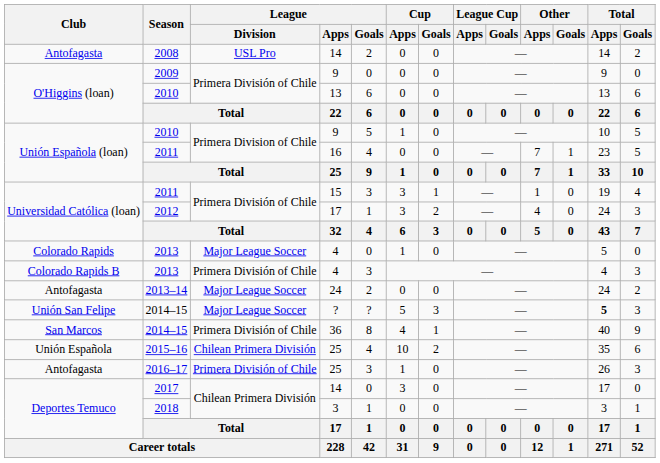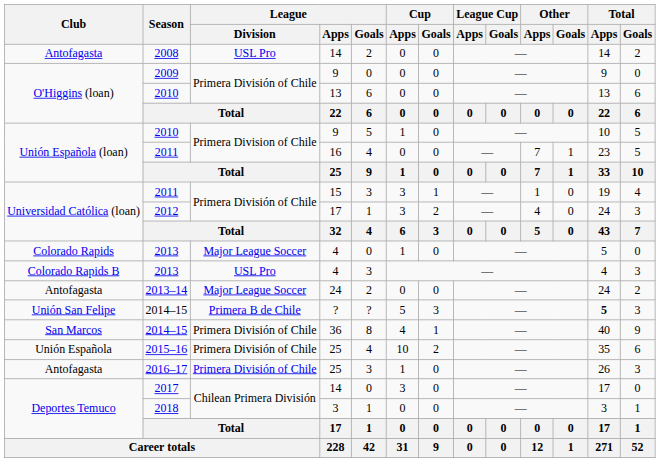 <table class="wikitable" style="font-size:90%; text-align: center">
 <tr>
 <th rowspan=2>Club</th>
 <th rowspan=2>Season</th>
 <th colspan=3>League</th>
 <th colspan=2>Cup</th>
 <th colspan=2>League Cup</th>
 <th colspan=2>Other</th>
 <th colspan=2>Total</th>
 </tr>
 <tr>
 <th>Division</th>
 <th>Apps</th>
 <th>Goals</th>
 <th>Apps</th>
 <th>Goals</th>
 <th>Apps</th>
 <th>Goals</th>
 <th>Apps</th>
 <th>Goals</th>
 <th>Apps</th>
 <th>Goals</th>
 </tr>
 <tr>
 <td><a href='#'>Antofagasta</a></td>
 <td><a href='#'>2008</a></td>
 <td><a href='#'>USL Pro</a></td>
 <td>14</td>
 <td>2</td>
 <td>0</td>
 <td>0</td>
 <td colspan=4>—</td>
 <td>14</td>
 <td>2</td>
 </tr>
 <tr>
 <td rowspan=3><a href='#'>O'Higgins</a> (loan)</td>
 <td><a href='#'>2009</a></td>
 <td rowspan=2>Primera División of Chile</td>
 <td>9</td>
 <td>0</td>
 <td>0</td>
 <td>0</td>
 <td colspan=4>—</td>
 <td>9</td>
 <td>0</td>
 </tr>
 <tr>
 <td><a href='#'>2010</a></td>
 <td>13</td>
 <td>6</td>
 <td>0</td>
 <td>0</td>
 <td colspan=4>—</td>
 <td>13</td>
 <td>6</td>
 </tr>
 <tr>
 <th colspan=2>Total</th>
 <th>22</th>
 <th>6</th>
 <th>0</th>
 <th>0</th>
 <th>0</th>
 <th>0</th>
 <th>0</th>
 <th>0</th>
 <th>22</th>
 <th>6</th>
 </tr>
 <tr>
 <td rowspan=3><a href='#'>Unión Española</a> (loan)</td>
 <td><a href='#'>2010</a></td>
 <td rowspan=2>Primera Division of Chile</td>
 <td>9</td>
 <td>5</td>
 <td>1</td>
 <td>0</td>
 <td colspan=4>—</td>
 <td>10</td>
 <td>5</td>
 </tr>
 <tr>
 <td><a href='#'>2011</a></td>
 <td>16</td>
 <td>4</td>
 <td>0</td>
 <td>0</td>
 <td colspan=2>—</td>
 <td>7</td>
 <td>1</td>
 <td>23</td>
 <td>5</td>
 </tr>
 <tr>
 <th colspan=2>Total</th>
 <th>25</th>
 <th>9</th>
 <th>1</th>
 <th>0</th>
 <th>0</th>
 <th>0</th>
 <th>7</th>
 <th>1</th>
 <th>33</th>
 <th>10</th>
 </tr>
 <tr>
 <td rowspan=3><a href='#'>Universidad Católica</a> (loan)</td>
 <td><a href='#'>2011</a></td>
 <td rowspan=2>Primera División of Chile</td>
 <td>15</td>
 <td>3</td>
 <td>3</td>
 <td>1</td>
 <td colspan=2>—</td>
 <td>1</td>
 <td>0</td>
 <td>19</td>
 <td>4</td>
 </tr>
 <tr>
 <td><a href='#'>2012</a></td>
 <td>17</td>
 <td>1</td>
 <td>3</td>
 <td>2</td>
 <td colspan=2>—</td>
 <td>4</td>
 <td>0</td>
 <td>24</td>
 <td>3</td>
 </tr>
 <tr>
 <th colspan=2>Total</th>
 <th>32</th>
 <th>4</th>
 <th>6</th>
 <th>3</th>
 <th>0</th>
 <th>0</th>
 <th>5</th>
 <th>0</th>
 <th>43</th>
 <th>7</th>
 </tr>
 <tr>
 <td><a href='#'>Colorado Rapids</a></td>
 <td><a href='#'>2013</a></td>
 <td><a href='#'>Major League Soccer</a></td>
 <td>4</td>
 <td>0</td>
 <td>1</td>
 <td>0</td>
 <td colspan=4>—</td>
 <td>5</td>
 <td>0</td>
 </tr>
 <tr>
 <td><a href='#'>Colorado Rapids B</a></td>
 <td><a href='#'>2013</a></td>
-<td>Primera División of Chile</td>
+<td><a href='#'>USL Pro</a></td>
 <td>4</td>
 <td>3</td>
 <td colspan=6>—</td>
 <td>4</td>
 <td>3</td>
 </tr>
 <tr>
 <td>Antofagasta</td>
 <td><a href='#'>2013–14</a></td>
 <td><a href='#'>Major League Soccer</a></td>
 <td>24</td>
 <td>2</td>
 <td>0</td>
 <td>0</td>
 <td colspan=4>—</td>
 <td>24</td>
 <td>2</td>
 </tr>
 <tr>
 <td><a href='#'>Unión San Felipe</a></td>
 <td>2014–15</td>
-<td><a href='#'>Major League Soccer</a></td>
+<td><a href='#'>Primera B de Chile</a></td>
 <td>?</td>
 <td>?</td>
 <td>5</td>
 <td>3</td>
 <td colspan=4>—</td>
 <td><strong>5</strong></td>
 <td>3</td>
 </tr>
 <tr>
 <td><a href='#'>San Marcos</a></td>
 <td><a href='#'>2014–15</a></td>
 <td>Primera División of Chile</td>
 <td>36</td>
 <td>8</td>
 <td>4</td>
 <td>1</td>
 <td colspan=4>—</td>
 <td>40</td>
 <td>9</td>
 </tr>
 <tr>
 <td>Unión Española</td>
 <td><a href='#'>2015–16</a></td>
-<td><a href='#'>Chilean Primera División</a></td>
+<td>Primera División of Chile</td>
 <td>25</td>
 <td>4</td>
 <td>10</td>
 <td>2</td>
 <td colspan=4>—</td>
 <td>35</td>
 <td>6</td>
 </tr>
 <tr>
 <td>Antofagasta</td>
 <td><a href='#'>2016–17</a></td>
 <td><a href='#'>Primera División of Chile</a></td>
 <td>25</td>
 <td>3</td>
 <td>1</td>
 <td>0</td>
 <td colspan=4>—</td>
 <td>26</td>
 <td>3</td>
 </tr>
 <tr>
 <td rowspan=3><a href='#'>Deportes Temuco</a></td>
 <td><a href='#'>2017</a></td>
 <td rowspan=2>Chilean Primera División</td>
 <td>14</td>
 <td>0</td>
 <td>3</td>
 <td>0</td>
 <td colspan=4>—</td>
 <td>17</td>
 <td>0</td>
 </tr>
 <tr>
 <td><a href='#'>2018</a></td>
 <td>3</td>
 <td>1</td>
 <td>0</td>
 <td>0</td>
 <td colspan=4>—</td>
 <td>3</td>
 <td>1</td>
 </tr>
 <tr>
 <th colspan=2>Total</th>
 <th>17</th>
 <th>1</th>
 <th>0</th>
 <th>0</th>
 <th>0</th>
 <th>0</th>
 <th>0</th>
 <th>0</th>
 <th>17</th>
 <th>1</th>
 </tr>
 <tr>
 <th colspan=3>Career totals</th>
 <th>228</th>
 <th>42</th>
 <th>31</th>
 <th>9</th>
 <th>0</th>
 <th>0</th>
 <th>12</th>
 <th>1</th>
 <th>271</th>
 <th>52</th>
 </tr>
 </table>
